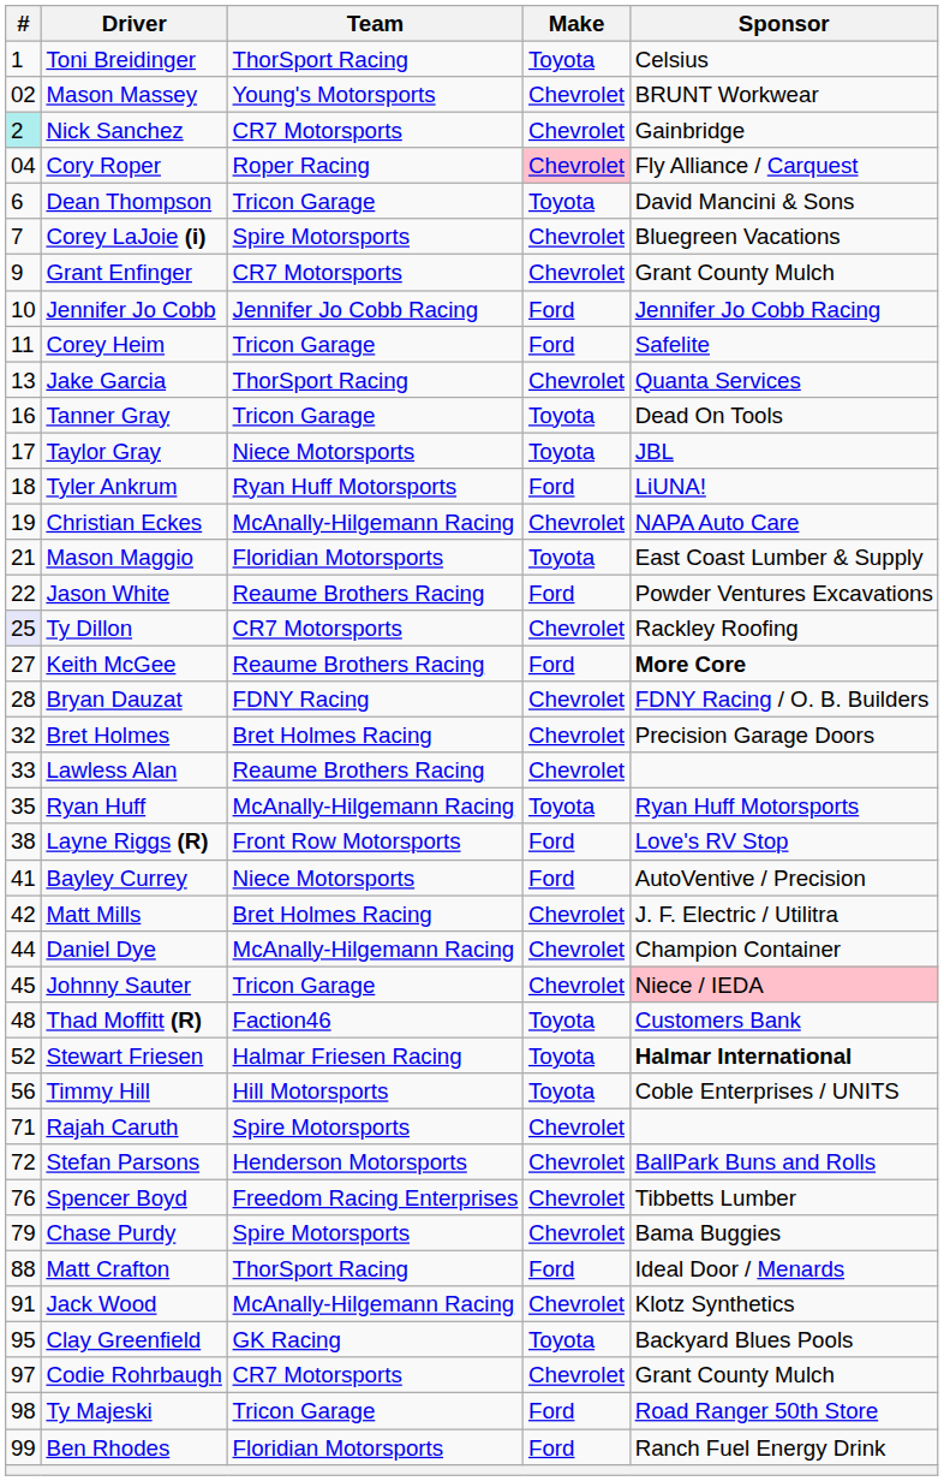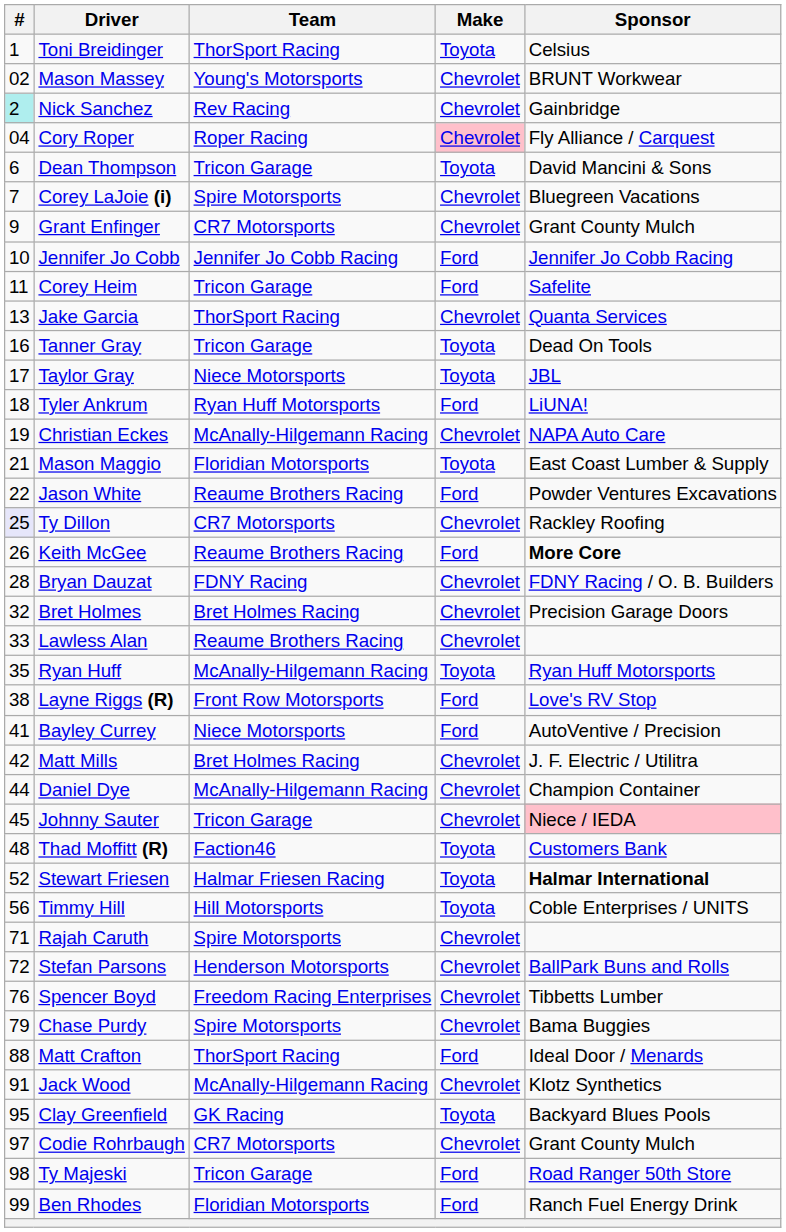 <table class="wikitable" style="font-size: 95%;">
 <tr>
 <th>#</th>
 <th>Driver</th>
 <th>Team</th>
 <th>Make</th>
 <th>Sponsor</th>
 </tr>
 <tr>
 <td>1</td>
 <td><a href='#'>Toni Breidinger</a></td>
 <td><a href='#'>ThorSport Racing</a></td>
 <td><a href='#'>Toyota</a></td>
 <td>Celsius</td>
 </tr>
 <tr>
 <td>02</td>
 <td><a href='#'>Mason Massey</a></td>
 <td><a href='#'>Young's Motorsports</a></td>
 <td><a href='#'>Chevrolet</a></td>
 <td>BRUNT Workwear</td>
 </tr>
 <tr>
 <td style="background: paleturquoise;">2</td>
 <td><a href='#'>Nick Sanchez</a></td>
-<td><a href='#'>CR7 Motorsports</a></td>
+<td><a href='#'>Rev Racing</a></td>
 <td><a href='#'>Chevrolet</a></td>
 <td>Gainbridge</td>
 </tr>
 <tr>
 <td>04</td>
 <td><a href='#'>Cory Roper</a></td>
 <td><a href='#'>Roper Racing</a></td>
 <td style="background: pink;"><a href='#'>Chevrolet</a></td>
 <td>Fly Alliance / <a href='#'>Carquest</a></td>
 </tr>
 <tr>
 <td>6</td>
 <td><a href='#'>Dean Thompson</a></td>
 <td><a href='#'>Tricon Garage</a></td>
 <td><a href='#'>Toyota</a></td>
 <td>David Mancini & Sons</td>
 </tr>
 <tr>
 <td>7</td>
 <td><a href='#'>Corey LaJoie</a> <strong>(i)</strong></td>
 <td><a href='#'>Spire Motorsports</a></td>
 <td><a href='#'>Chevrolet</a></td>
 <td>Bluegreen Vacations</td>
 </tr>
 <tr>
 <td>9</td>
 <td><a href='#'>Grant Enfinger</a></td>
 <td><a href='#'>CR7 Motorsports</a></td>
 <td><a href='#'>Chevrolet</a></td>
 <td>Grant County Mulch</td>
 </tr>
 <tr>
 <td>10</td>
 <td><a href='#'>Jennifer Jo Cobb</a></td>
 <td><a href='#'>Jennifer Jo Cobb Racing</a></td>
 <td><a href='#'>Ford</a></td>
 <td><a href='#'>Jennifer Jo Cobb Racing</a></td>
 </tr>
 <tr>
 <td>11</td>
 <td><a href='#'>Corey Heim</a></td>
 <td><a href='#'>Tricon Garage</a></td>
 <td><a href='#'>Ford</a></td>
 <td><a href='#'>Safelite</a></td>
 </tr>
 <tr>
 <td>13</td>
 <td><a href='#'>Jake Garcia</a></td>
 <td><a href='#'>ThorSport Racing</a></td>
 <td><a href='#'>Chevrolet</a></td>
 <td><a href='#'>Quanta Services</a></td>
 </tr>
 <tr>
 <td>16</td>
 <td><a href='#'>Tanner Gray</a></td>
 <td><a href='#'>Tricon Garage</a></td>
 <td><a href='#'>Toyota</a></td>
 <td>Dead On Tools</td>
 </tr>
 <tr>
 <td>17</td>
 <td><a href='#'>Taylor Gray</a></td>
 <td><a href='#'>Niece Motorsports</a></td>
 <td><a href='#'>Toyota</a></td>
 <td><a href='#'>JBL</a></td>
 </tr>
 <tr>
 <td>18</td>
 <td><a href='#'>Tyler Ankrum</a></td>
 <td><a href='#'>Ryan Huff Motorsports</a></td>
 <td><a href='#'>Ford</a></td>
 <td><a href='#'>LiUNA!</a></td>
 </tr>
 <tr>
 <td>19</td>
 <td><a href='#'>Christian Eckes</a></td>
 <td><a href='#'>McAnally-Hilgemann Racing</a></td>
 <td><a href='#'>Chevrolet</a></td>
 <td><a href='#'>NAPA Auto Care</a></td>
 </tr>
 <tr>
 <td>21</td>
 <td><a href='#'>Mason Maggio</a></td>
 <td><a href='#'>Floridian Motorsports</a></td>
 <td><a href='#'>Toyota</a></td>
 <td>East Coast Lumber & Supply</td>
 </tr>
 <tr>
 <td>22</td>
 <td><a href='#'>Jason White</a></td>
 <td><a href='#'>Reaume Brothers Racing</a></td>
 <td><a href='#'>Ford</a></td>
 <td nowrap>Powder Ventures Excavations</td>
 </tr>
 <tr>
 <td style="background: lavender;">25</td>
 <td><a href='#'>Ty Dillon</a></td>
 <td><a href='#'>CR7 Motorsports</a></td>
 <td><a href='#'>Chevrolet</a></td>
 <td>Rackley Roofing</td>
 </tr>
 <tr>
-<td>27</td>
+<td>26</td>
 <td><a href='#'>Keith McGee</a></td>
 <td><a href='#'>Reaume Brothers Racing</a></td>
 <td><a href='#'>Ford</a></td>
 <td><strong>More Core</strong></td>
 </tr>
 <tr>
 <td>28</td>
 <td><a href='#'>Bryan Dauzat</a></td>
 <td><a href='#'>FDNY Racing</a></td>
 <td><a href='#'>Chevrolet</a></td>
 <td><a href='#'>FDNY Racing</a> / O. B. Builders</td>
 </tr>
 <tr>
 <td>32</td>
 <td><a href='#'>Bret Holmes</a></td>
 <td><a href='#'>Bret Holmes Racing</a></td>
 <td><a href='#'>Chevrolet</a></td>
 <td>Precision Garage Doors</td>
 </tr>
 <tr>
 <td>33</td>
 <td><a href='#'>Lawless Alan</a></td>
 <td><a href='#'>Reaume Brothers Racing</a></td>
 <td><a href='#'>Chevrolet</a></td>
 <td></td>
 </tr>
 <tr>
 <td>35</td>
 <td><a href='#'>Ryan Huff</a></td>
 <td><a href='#'>McAnally-Hilgemann Racing</a></td>
 <td><a href='#'>Toyota</a></td>
 <td><a href='#'>Ryan Huff Motorsports</a></td>
 </tr>
 <tr>
 <td>38</td>
 <td><a href='#'>Layne Riggs</a> <strong>(R)</strong></td>
 <td nowrap=""><a href='#'>Front Row Motorsports</a></td>
 <td><a href='#'>Ford</a></td>
 <td><a href='#'>Love's RV Stop</a></td>
 </tr>
 <tr>
 <td>41</td>
 <td><a href='#'>Bayley Currey</a></td>
 <td nowrap=""><a href='#'>Niece Motorsports</a></td>
 <td><a href='#'>Ford</a></td>
 <td>AutoVentive / Precision</td>
 </tr>
 <tr>
 <td>42</td>
 <td><a href='#'>Matt Mills</a></td>
 <td><a href='#'>Bret Holmes Racing</a></td>
 <td><a href='#'>Chevrolet</a></td>
 <td>J. F. Electric / Utilitra</td>
 </tr>
 <tr>
 <td>44</td>
 <td><a href='#'>Daniel Dye</a></td>
 <td><a href='#'>McAnally-Hilgemann Racing</a></td>
 <td><a href='#'>Chevrolet</a></td>
 <td>Champion Container</td>
 </tr>
 <tr>
 <td>45</td>
 <td><a href='#'>Johnny Sauter</a></td>
 <td><a href='#'>Tricon Garage</a></td>
 <td><a href='#'>Chevrolet</a></td>
 <td style="background: pink;">Niece / IEDA</td>
 </tr>
 <tr>
 <td>48</td>
 <td><a href='#'>Thad Moffitt</a> <strong>(R)</strong></td>
 <td><a href='#'>Faction46</a></td>
 <td><a href='#'>Toyota</a></td>
 <td><a href='#'>Customers Bank</a></td>
 </tr>
 <tr>
 <td>52</td>
 <td><a href='#'>Stewart Friesen</a></td>
 <td><a href='#'>Halmar Friesen Racing</a></td>
 <td><a href='#'>Toyota</a></td>
 <td><strong>Halmar International</strong></td>
 </tr>
 <tr>
 <td>56</td>
 <td><a href='#'>Timmy Hill</a></td>
 <td><a href='#'>Hill Motorsports</a></td>
 <td><a href='#'>Toyota</a></td>
 <td>Coble Enterprises / UNITS</td>
 </tr>
 <tr>
 <td>71</td>
 <td><a href='#'>Rajah Caruth</a></td>
 <td><a href='#'>Spire Motorsports</a></td>
 <td><a href='#'>Chevrolet</a></td>
 <td></td>
 </tr>
 <tr>
 <td>72</td>
 <td><a href='#'>Stefan Parsons</a></td>
 <td><a href='#'>Henderson Motorsports</a></td>
 <td><a href='#'>Chevrolet</a></td>
 <td><a href='#'>BallPark Buns and Rolls</a></td>
 </tr>
 <tr>
 <td>76</td>
 <td><a href='#'>Spencer Boyd</a></td>
 <td nowrap><a href='#'>Freedom Racing Enterprises</a></td>
 <td><a href='#'>Chevrolet</a></td>
 <td>Tibbetts Lumber</td>
 </tr>
 <tr>
 <td>79</td>
 <td><a href='#'>Chase Purdy</a></td>
 <td><a href='#'>Spire Motorsports</a></td>
 <td><a href='#'>Chevrolet</a></td>
 <td>Bama Buggies</td>
 </tr>
 <tr>
 <td>88</td>
 <td><a href='#'>Matt Crafton</a></td>
 <td><a href='#'>ThorSport Racing</a></td>
 <td><a href='#'>Ford</a></td>
 <td>Ideal Door / <a href='#'>Menards</a></td>
 </tr>
 <tr>
 <td>91</td>
 <td><a href='#'>Jack Wood</a></td>
 <td><a href='#'>McAnally-Hilgemann Racing</a></td>
 <td><a href='#'>Chevrolet</a></td>
 <td>Klotz Synthetics</td>
 </tr>
 <tr>
 <td>95</td>
 <td><a href='#'>Clay Greenfield</a></td>
 <td><a href='#'>GK Racing</a></td>
 <td><a href='#'>Toyota</a></td>
 <td>Backyard Blues Pools</td>
 </tr>
 <tr>
 <td>97</td>
 <td nowrap><a href='#'>Codie Rohrbaugh</a></td>
 <td><a href='#'>CR7 Motorsports</a></td>
 <td><a href='#'>Chevrolet</a></td>
 <td>Grant County Mulch</td>
 </tr>
 <tr>
 <td>98</td>
 <td><a href='#'>Ty Majeski</a></td>
 <td><a href='#'>Tricon Garage</a></td>
 <td><a href='#'>Ford</a></td>
 <td><a href='#'>Road Ranger 50th Store</a></td>
 </tr>
 <tr>
 <td>99</td>
 <td><a href='#'>Ben Rhodes</a></td>
 <td><a href='#'>Floridian Motorsports</a></td>
 <td><a href='#'>Ford</a></td>
 <td>Ranch Fuel Energy Drink</td>
 </tr>
 <tr>
 <th colspan="5"></th>
 </tr>
 </table>
